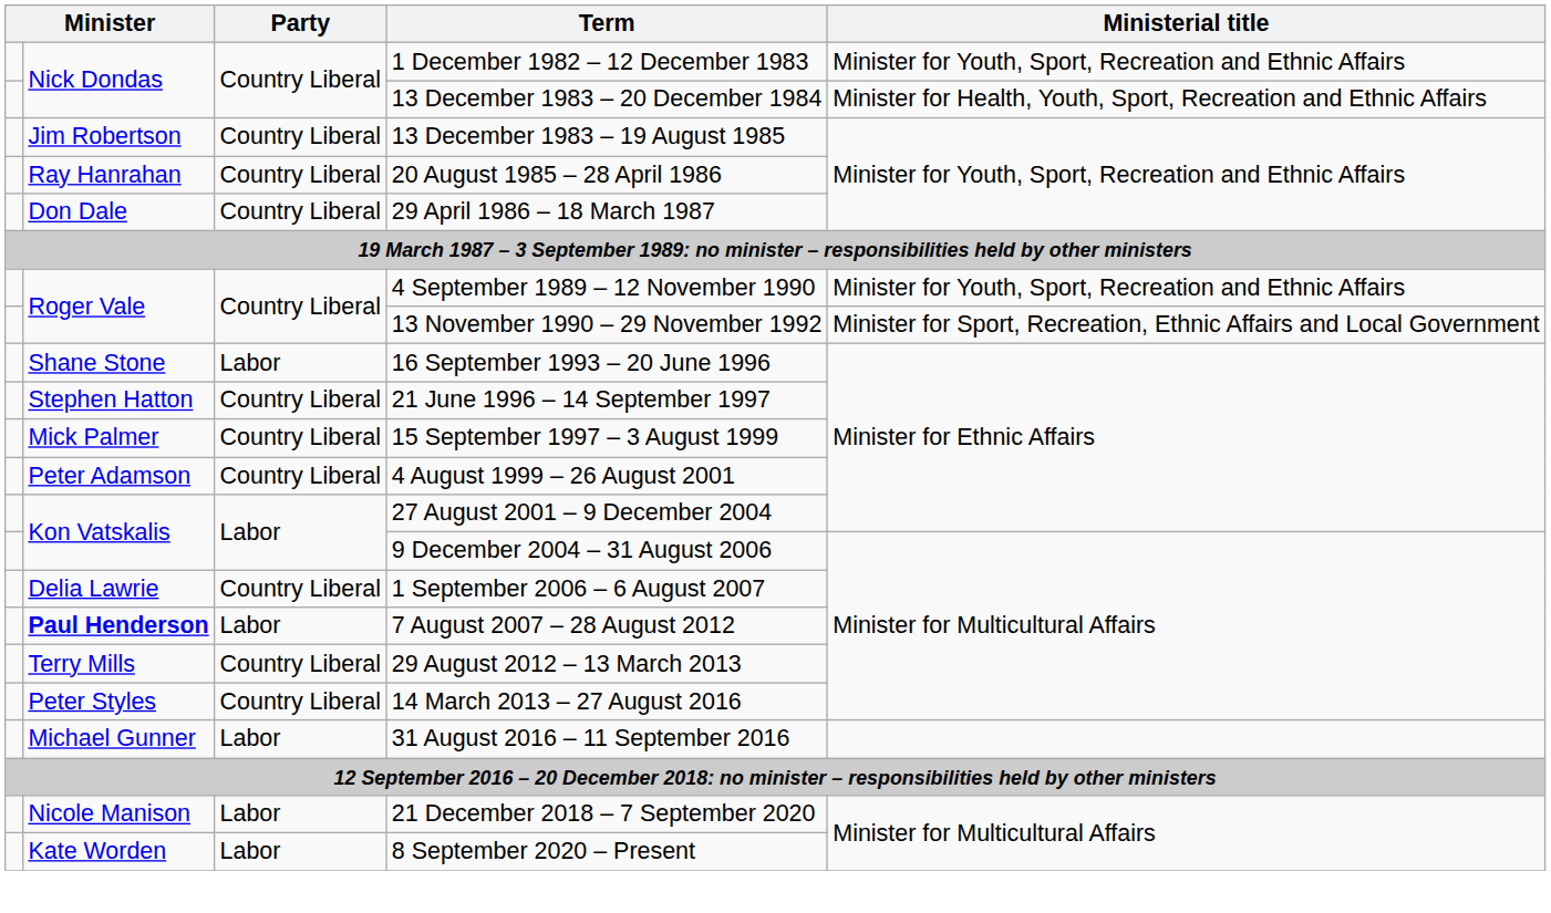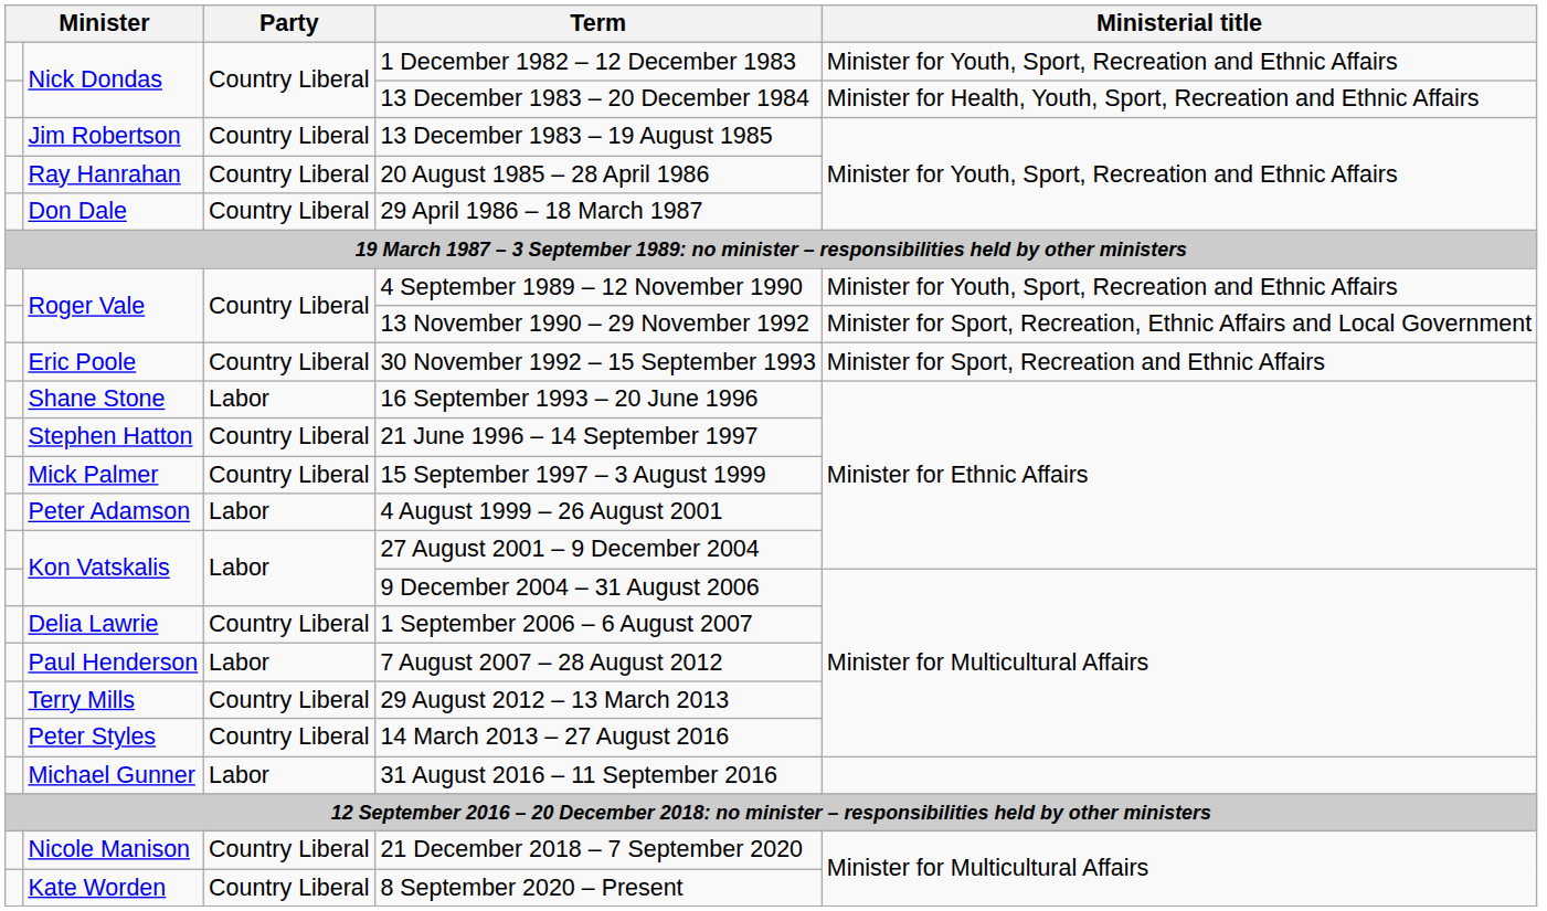 <table class="sortable wikitable">
 <tr>
 <th colspan=2>Minister</th>
 <th>Party</th>
 <th>Term </th>
 <th>Ministerial title</th>
 </tr>
 <tr>
 <td> </td>
 <td rowspan="2"><a href='#'>Nick Dondas</a></td>
 <td rowspan="2">Country Liberal</td>
 <td>1 December 1982 – 12 December 1983</td>
 <td>Minister for Youth, Sport, Recreation and Ethnic Affairs</td>
 </tr>
 <tr>
 <td> </td>
 <td>13 December 1983 – 20 December 1984</td>
 <td>Minister for Health, Youth, Sport, Recreation and Ethnic Affairs</td>
 </tr>
 <tr>
 <td> </td>
 <td><a href='#'>Jim Robertson</a></td>
 <td>Country Liberal</td>
 <td>13 December 1983 – 19 August 1985</td>
 <td rowspan="3">Minister for Youth, Sport, Recreation and Ethnic Affairs</td>
 </tr>
 <tr>
 <td> </td>
 <td><a href='#'>Ray Hanrahan</a></td>
 <td>Country Liberal</td>
 <td>20 August 1985 – 28 April 1986</td>
 </tr>
 <tr>
 <td> </td>
 <td><a href='#'>Don Dale</a></td>
 <td>Country Liberal</td>
 <td>29 April 1986 – 18 March 1987</td>
 </tr>
 <tr>
 <th colspan=5 style="background: #cccccc;"><small><strong><em>19 March 1987 – 3 September 1989: no minister – responsibilities held by other ministers</em></strong></small></th>
 </tr>
 <tr>
 <td> </td>
 <td rowspan="2"><a href='#'>Roger Vale</a></td>
 <td rowspan="2">Country Liberal</td>
 <td>4 September 1989 – 12 November 1990</td>
 <td>Minister for Youth, Sport, Recreation and Ethnic Affairs</td>
 </tr>
 <tr>
 <td> </td>
 <td>13 November 1990 – 29 November 1992</td>
 <td>Minister for Sport, Recreation, Ethnic Affairs and Local Government</td>
 </tr>
 <tr>
 <td> </td>
+<td><a href='#'>Eric Poole</a></td>
+<td>Country Liberal</td>
+<td>30 November 1992 – 15 September 1993</td>
+<td>Minister for Sport, Recreation and Ethnic Affairs</td>
+</tr>
+<tr>
+<td> </td>
 <td><a href='#'>Shane Stone</a></td>
 <td>Labor</td>
 <td>16 September 1993 – 20 June 1996</td>
 <td rowspan="5">Minister for Ethnic Affairs</td>
 </tr>
 <tr>
 <td> </td>
 <td><a href='#'>Stephen Hatton</a></td>
 <td>Country Liberal</td>
 <td>21 June 1996 – 14 September 1997</td>
 </tr>
 <tr>
 <td> </td>
 <td><a href='#'>Mick Palmer</a></td>
 <td>Country Liberal</td>
 <td>15 September 1997 – 3 August 1999</td>
 </tr>
 <tr>
 <td> </td>
 <td><a href='#'>Peter Adamson</a></td>
-<td>Country Liberal</td>
+<td>Labor</td>
 <td>4 August 1999 – 26 August 2001</td>
 </tr>
 <tr>
 <td> </td>
 <td rowspan="2"><a href='#'>Kon Vatskalis</a></td>
 <td rowspan="2">Labor</td>
 <td>27 August 2001 – 9 December 2004</td>
 </tr>
 <tr>
 <td> </td>
 <td>9 December 2004 – 31 August 2006</td>
 <td rowspan="5">Minister for Multicultural Affairs</td>
 </tr>
 <tr>
 <td> </td>
 <td><a href='#'>Delia Lawrie</a></td>
 <td>Country Liberal</td>
 <td>1 September 2006 – 6 August 2007</td>
 </tr>
 <tr>
 <td> </td>
-<td><strong><a href='#'>Paul Henderson</a></strong></td>
+<td><a href='#'>Paul Henderson</a></td>
 <td>Labor</td>
 <td>7 August 2007 – 28 August 2012</td>
 </tr>
 <tr>
 <td> </td>
 <td><a href='#'>Terry Mills</a></td>
 <td>Country Liberal</td>
 <td>29 August 2012 – 13 March 2013</td>
 </tr>
 <tr>
 <td> </td>
 <td><a href='#'>Peter Styles</a></td>
 <td>Country Liberal</td>
 <td>14 March 2013 – 27 August 2016</td>
 </tr>
 <tr>
 <td> </td>
 <td><a href='#'>Michael Gunner</a></td>
 <td>Labor</td>
 <td>31 August 2016 – 11 September 2016</td>
 </tr>
 <tr>
 <th colspan=5 style="background: #cccccc;"><small><strong><em>12 September 2016 – 20 December 2018: no minister – responsibilities held by other ministers</em></strong></small></th>
 </tr>
 <tr>
 <td> </td>
 <td><a href='#'>Nicole Manison</a></td>
-<td>Labor</td>
+<td>Country Liberal</td>
 <td>21 December 2018 – 7 September 2020</td>
 <td rowspan="2">Minister for Multicultural Affairs</td>
 </tr>
 <tr>
 <td> </td>
 <td><a href='#'>Kate Worden</a></td>
-<td>Labor</td>
+<td>Country Liberal</td>
 <td>8 September 2020 – Present</td>
 </tr>
 <tr>
 </tr>
 </table>
